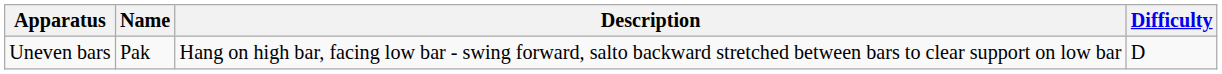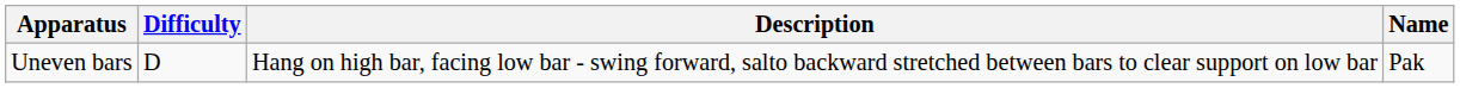 <table class="wikitable">
 <tr>
 <th>Apparatus</th>
+<th><a href='#'>Difficulty</a></th>
+<th>Description</th>
 <th>Name</th>
-<th>Description</th>
-<th><a href='#'>Difficulty</a></th>
 </tr>
 <tr>
 <td>Uneven bars</td>
+<td>D</td>
+<td>Hang on high bar, facing low bar - swing forward, salto backward stretched between bars to clear support on low bar</td>
 <td>Pak</td>
-<td>Hang on high bar, facing low bar - swing forward, salto backward stretched between bars to clear support on low bar</td>
-<td>D</td>
 </tr>
 </table>
